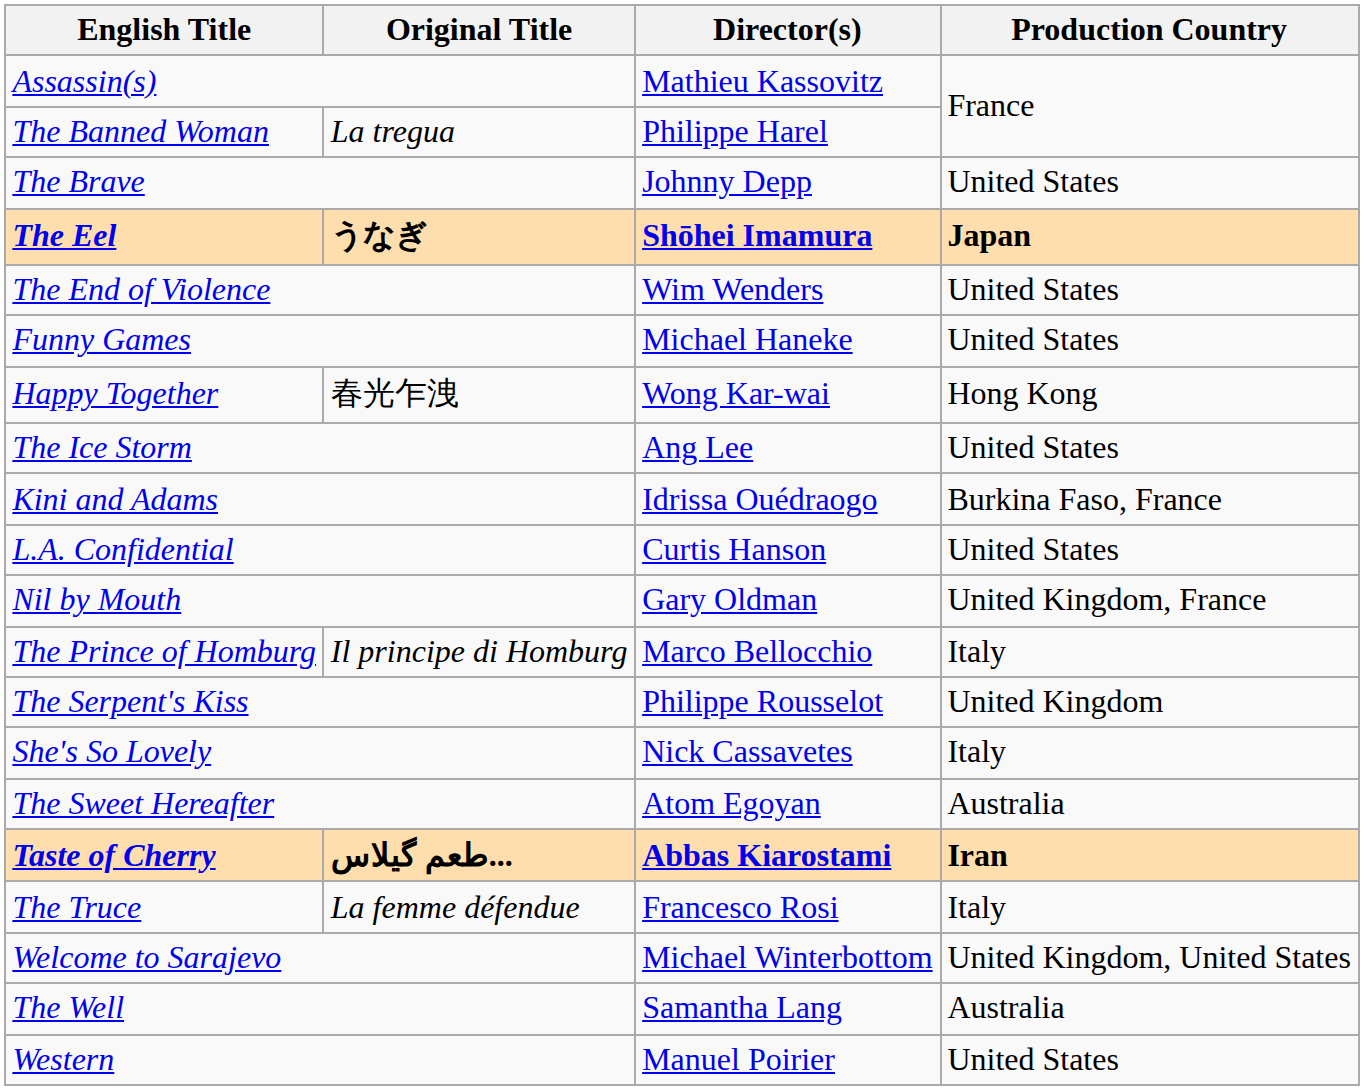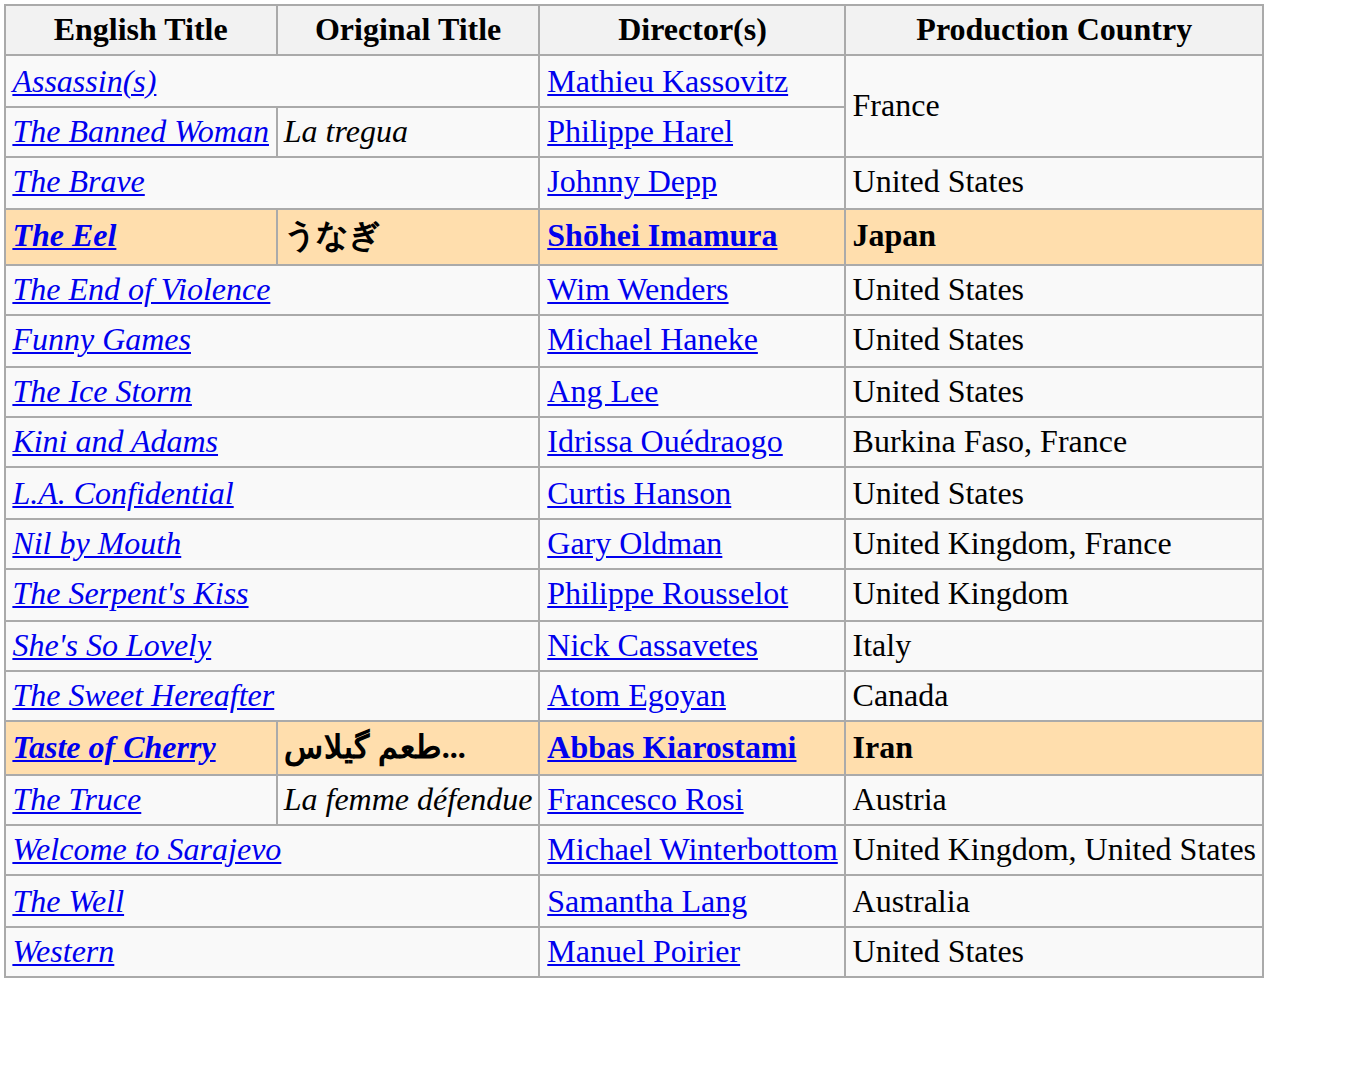 <table class="wikitable">
 <tr>
 <th>English Title</th>
 <th>Original Title</th>
 <th>Director(s)</th>
 <th>Production Country</th>
 </tr>
 <tr>
 <td colspan="2"><em><a href='#'>Assassin(s)</a></em></td>
 <td><a href='#'>Mathieu Kassovitz</a></td>
 <td rowspan="2">France</td>
 </tr>
 <tr>
 <td><em><a href='#'>The Banned Woman</a></em></td>
 <td><em>La tregua</em></td>
 <td><a href='#'>Philippe Harel</a></td>
 </tr>
 <tr>
 <td colspan="2"><em><a href='#'>The Brave</a></em></td>
 <td><a href='#'>Johnny Depp</a></td>
 <td>United States</td>
 </tr>
 <tr style="background:#FFDEAD;">
 <td><em><a href='#'><strong>The Eel</strong></a></em></td>
 <td><strong>うなぎ</strong></td>
 <td><strong><a href='#'>Shōhei Imamura</a></strong></td>
 <td><strong>Japan</strong></td>
 </tr>
 <tr>
 <td colspan="2"><em><a href='#'>The End of Violence</a></em></td>
 <td><a href='#'>Wim Wenders</a></td>
 <td>United States</td>
 </tr>
 <tr>
 <td colspan="2"><em><a href='#'>Funny Games</a></em></td>
 <td><a href='#'>Michael Haneke</a></td>
 <td>United States</td>
 </tr>
 <tr>
-<td><em><a href='#'>Happy Together</a></em></td>
-<td>春光乍洩</td>
-<td><a href='#'>Wong Kar-wai</a></td>
-<td>Hong Kong</td>
-</tr>
-<tr>
 <td colspan="2"><em><a href='#'>The Ice Storm</a></em></td>
 <td><a href='#'>Ang Lee</a></td>
 <td>United States</td>
 </tr>
 <tr>
 <td colspan="2"><em><a href='#'>Kini and Adams</a></em></td>
 <td><a href='#'>Idrissa Ouédraogo</a></td>
 <td>Burkina Faso, France</td>
 </tr>
 <tr>
 <td colspan="2"><em><a href='#'>L.A. Confidential</a></em></td>
 <td><a href='#'>Curtis Hanson</a></td>
 <td>United States</td>
 </tr>
 <tr>
 <td colspan="2"><em><a href='#'>Nil by Mouth</a></em></td>
 <td><a href='#'>Gary Oldman</a></td>
 <td>United Kingdom, France</td>
 </tr>
 <tr>
-<td><em><a href='#'>The Prince of Homburg</a></em></td>
-<td><em>Il principe di Homburg</em></td>
-<td><a href='#'>Marco Bellocchio</a></td>
-<td>Italy</td>
-</tr>
-<tr>
 <td colspan="2"><em><a href='#'>The Serpent's Kiss</a></em></td>
 <td><a href='#'>Philippe Rousselot</a></td>
 <td>United Kingdom</td>
 </tr>
 <tr>
 <td colspan="2"><em><a href='#'>She's So Lovely</a></em></td>
 <td><a href='#'>Nick Cassavetes</a></td>
 <td>Italy</td>
 </tr>
 <tr>
 <td colspan="2"><em><a href='#'>The Sweet Hereafter</a></em></td>
 <td><a href='#'>Atom Egoyan</a></td>
-<td>Australia</td>
+<td>Canada</td>
 </tr>
 <tr style="background:#FFDEAD;">
 <td><strong><em><a href='#'>Taste of Cherry</a></em></strong></td>
 <td><strong>طعم گیلاس...</strong></td>
 <td><strong><a href='#'>Abbas Kiarostami</a></strong></td>
 <td><strong>Iran</strong></td>
 </tr>
 <tr>
 <td><em><a href='#'>The Truce</a></em></td>
 <td><em>La femme défendue</em></td>
 <td><a href='#'>Francesco Rosi</a></td>
-<td>Italy</td>
+<td>Austria</td>
 </tr>
 <tr>
 <td colspan="2"><em><a href='#'>Welcome to Sarajevo</a></em></td>
 <td><a href='#'>Michael Winterbottom</a></td>
 <td>United Kingdom, United States</td>
 </tr>
 <tr>
 <td colspan="2"><em><a href='#'>The Well</a></em></td>
 <td><a href='#'>Samantha Lang</a></td>
 <td>Australia</td>
 </tr>
 <tr>
 <td colspan="2"><em><a href='#'>Western</a></em></td>
 <td><a href='#'>Manuel Poirier</a></td>
 <td>United States</td>
 </tr>
 </table>
